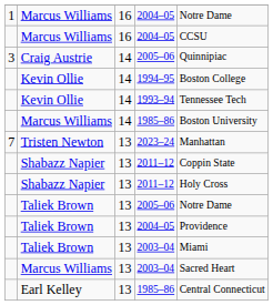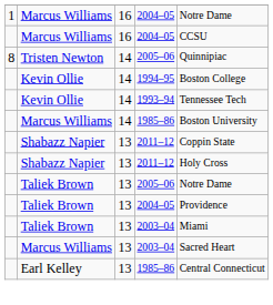 <table class="wikitable">
 <tr>
 </tr>
 <tr>
 <td>1</td>
 <td><a href='#'>Marcus Williams</a></td>
 <td>16</td>
 <td style="font-size:80%;"><a href='#'>2004–05</a></td>
 <td style="font-size:80%;">Notre Dame</td>
 </tr>
 <tr>
 <td></td>
 <td><a href='#'>Marcus Williams</a></td>
 <td>16</td>
 <td style="font-size:80%;"><a href='#'>2004–05</a></td>
 <td style="font-size:80%;">CCSU</td>
 </tr>
 <tr>
-<td>3</td>
-<td><a href='#'>Craig Austrie</a></td>
+<td>8</td>
+<td><a href='#'>Tristen Newton</a></td>
 <td>14</td>
 <td style="font-size:80%;"><a href='#'>2005–06</a></td>
 <td style="font-size:80%;">Quinnipiac</td>
 </tr>
 <tr>
 <td></td>
 <td><a href='#'>Kevin Ollie</a></td>
 <td>14</td>
 <td style="font-size:80%;"><a href='#'>1994–95</a></td>
 <td style="font-size:80%;">Boston College</td>
 </tr>
 <tr>
 <td></td>
 <td><a href='#'>Kevin Ollie</a></td>
 <td>14</td>
 <td style="font-size:80%;"><a href='#'>1993–94</a></td>
 <td style="font-size:80%;">Tennessee Tech</td>
 </tr>
 <tr>
 <td></td>
 <td><a href='#'>Marcus Williams</a></td>
 <td>14</td>
 <td style="font-size:80%;"><a href='#'>1985–86</a></td>
 <td style="font-size:80%;">Boston University</td>
-</tr>
-<tr>
-<td>7</td>
-<td><a href='#'>Tristen Newton</a></td>
-<td>13</td>
-<td style="font-size:80%;"><a href='#'>2023–24</a></td>
-<td style="font-size:80%;">Manhattan</td>
 </tr>
 <tr>
 <td></td>
 <td><a href='#'>Shabazz Napier</a></td>
 <td>13</td>
 <td style="font-size:80%;"><a href='#'>2011–12</a></td>
 <td style="font-size:80%;">Coppin State</td>
 </tr>
 <tr>
 <td></td>
 <td><a href='#'>Shabazz Napier</a></td>
 <td>13</td>
 <td style="font-size:80%;"><a href='#'>2011–12</a></td>
 <td style="font-size:80%;">Holy Cross</td>
 </tr>
 <tr>
 <td></td>
 <td><a href='#'>Taliek Brown</a></td>
 <td>13</td>
 <td style="font-size:80%;"><a href='#'>2005–06</a></td>
 <td style="font-size:80%;">Notre Dame</td>
 </tr>
 <tr>
 <td></td>
 <td><a href='#'>Taliek Brown</a></td>
 <td>13</td>
 <td style="font-size:80%;"><a href='#'>2004–05</a></td>
 <td style="font-size:80%;">Providence</td>
 </tr>
 <tr>
 <td></td>
 <td><a href='#'>Taliek Brown</a></td>
 <td>13</td>
 <td style="font-size:80%;"><a href='#'>2003–04</a></td>
 <td style="font-size:80%;">Miami</td>
 </tr>
 <tr>
 <td></td>
 <td><a href='#'>Marcus Williams</a></td>
 <td>13</td>
 <td style="font-size:80%;"><a href='#'>2003–04</a></td>
 <td style="font-size:80%;">Sacred Heart</td>
 </tr>
 <tr>
 <td></td>
 <td>Earl Kelley</td>
 <td>13</td>
 <td style="font-size:80%;"><a href='#'>1985–86</a></td>
 <td style="font-size:80%;">Central Connecticut</td>
 </tr>
 </table>
